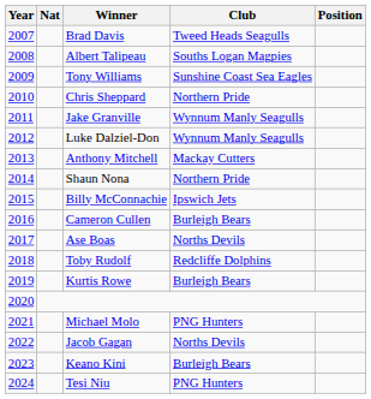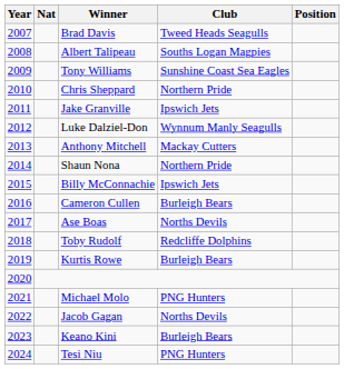 <table class="wikitable">
 <tr>
 <th>Year</th>
 <th>Nat</th>
 <th>Winner</th>
 <th>Club</th>
 <th>Position</th>
 </tr>
 <tr>
 <td><a href='#'>2007</a></td>
 <td></td>
 <td><a href='#'>Brad Davis</a></td>
 <td> <a href='#'>Tweed Heads Seagulls</a></td>
 <td></td>
 </tr>
 <tr>
 <td><a href='#'>2008</a></td>
 <td></td>
 <td><a href='#'>Albert Talipeau</a></td>
 <td> <a href='#'>Souths Logan Magpies</a></td>
 <td></td>
 </tr>
 <tr>
 <td><a href='#'>2009</a></td>
 <td></td>
 <td><a href='#'>Tony Williams</a></td>
 <td> <a href='#'>Sunshine Coast Sea Eagles</a></td>
 <td></td>
 </tr>
 <tr>
 <td><a href='#'>2010</a></td>
 <td></td>
 <td><a href='#'>Chris Sheppard</a></td>
 <td> <a href='#'>Northern Pride</a></td>
 <td></td>
 </tr>
 <tr>
 <td><a href='#'>2011</a></td>
 <td></td>
 <td><a href='#'>Jake Granville</a></td>
-<td> <a href='#'>Wynnum Manly Seagulls</a></td>
+<td> <a href='#'>Ipswich Jets</a></td>
 <td></td>
 </tr>
 <tr>
 <td><a href='#'>2012</a></td>
 <td></td>
 <td>Luke Dalziel-Don</td>
 <td> <a href='#'>Wynnum Manly Seagulls</a></td>
 <td></td>
 </tr>
 <tr>
 <td><a href='#'>2013</a></td>
 <td></td>
 <td><a href='#'>Anthony Mitchell</a></td>
 <td> <a href='#'>Mackay Cutters</a></td>
 <td></td>
 </tr>
 <tr>
 <td><a href='#'>2014</a></td>
 <td></td>
 <td>Shaun Nona</td>
 <td> <a href='#'>Northern Pride</a></td>
 <td></td>
 </tr>
 <tr>
 <td><a href='#'>2015</a></td>
 <td></td>
 <td><a href='#'>Billy McConnachie</a></td>
 <td> <a href='#'>Ipswich Jets</a></td>
 <td></td>
 </tr>
 <tr>
 <td><a href='#'>2016</a></td>
 <td></td>
 <td><a href='#'>Cameron Cullen</a></td>
 <td> <a href='#'>Burleigh Bears</a></td>
 <td></td>
 </tr>
 <tr>
 <td><a href='#'>2017</a></td>
 <td></td>
 <td><a href='#'>Ase Boas</a></td>
 <td> <a href='#'>Norths Devils</a></td>
 <td></td>
 </tr>
 <tr>
 <td><a href='#'>2018</a></td>
 <td></td>
 <td><a href='#'>Toby Rudolf</a></td>
 <td> <a href='#'>Redcliffe Dolphins</a></td>
 <td></td>
 </tr>
 <tr>
 <td><a href='#'>2019</a></td>
 <td></td>
 <td><a href='#'>Kurtis Rowe</a></td>
 <td> <a href='#'>Burleigh Bears</a></td>
 <td></td>
 </tr>
 <tr>
 <td><a href='#'>2020</a></td>
 <td colspan=4></td>
 </tr>
 <tr>
 <td><a href='#'>2021</a></td>
 <td></td>
 <td><a href='#'>Michael Molo</a></td>
 <td> <a href='#'>PNG Hunters</a></td>
 <td></td>
 </tr>
 <tr>
 <td><a href='#'>2022</a></td>
 <td></td>
 <td><a href='#'>Jacob Gagan</a></td>
 <td> <a href='#'>Norths Devils</a></td>
 <td></td>
 </tr>
 <tr>
 <td><a href='#'>2023</a></td>
 <td></td>
 <td><a href='#'>Keano Kini</a></td>
 <td> <a href='#'>Burleigh Bears</a></td>
 <td></td>
 </tr>
 <tr>
 <td><a href='#'>2024</a></td>
 <td></td>
 <td><a href='#'>Tesi Niu</a></td>
 <td> <a href='#'>PNG Hunters</a></td>
 <td></td>
 </tr>
 </table>
